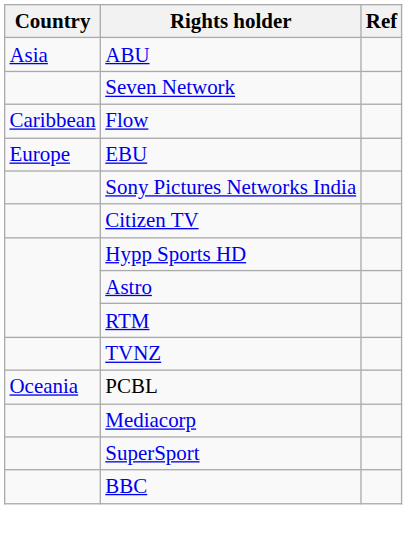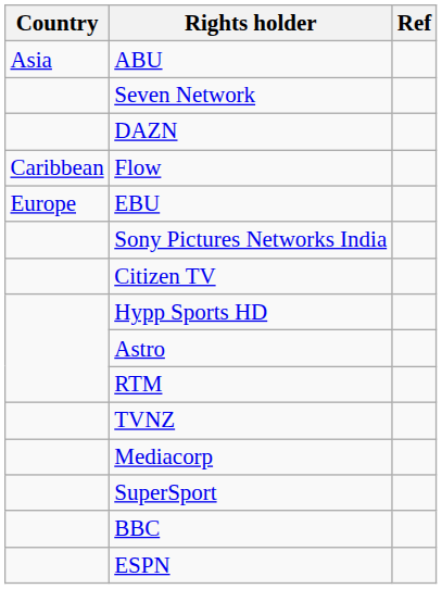 <table class="wikitable">
 <tr>
 <th>Country</th>
 <th>Rights holder</th>
 <th>Ref</th>
 </tr>
 <tr>
 <td><a href='#'>Asia</a></td>
 <td><a href='#'>ABU</a></td>
 <td></td>
 </tr>
 <tr>
 <td></td>
 <td><a href='#'>Seven Network</a></td>
+<td></td>
+</tr>
+<tr>
+<td></td>
+<td><a href='#'>DAZN</a></td>
 <td></td>
 </tr>
 <tr>
 <td><a href='#'>Caribbean</a></td>
 <td><a href='#'>Flow</a></td>
 <td></td>
 </tr>
 <tr>
 <td><a href='#'>Europe</a></td>
 <td><a href='#'>EBU</a></td>
 <td></td>
 </tr>
 <tr>
 <td></td>
 <td><a href='#'>Sony Pictures Networks India</a></td>
 <td></td>
 </tr>
 <tr>
 <td></td>
 <td><a href='#'>Citizen TV</a></td>
 <td></td>
 </tr>
 <tr>
 <td rowspan="3"></td>
 <td><a href='#'>Hypp Sports HD</a></td>
 <td></td>
 </tr>
 <tr>
 <td><a href='#'>Astro</a></td>
 <td></td>
 </tr>
 <tr>
 <td><a href='#'>RTM</a></td>
 <td></td>
 </tr>
 <tr>
 <td></td>
 <td><a href='#'>TVNZ</a></td>
 <td></td>
 </tr>
 <tr>
-<td><a href='#'>Oceania</a></td>
-<td>PCBL</td>
-<td></td>
-</tr>
-<tr>
 <td></td>
 <td><a href='#'>Mediacorp</a></td>
 <td></td>
 </tr>
 <tr>
 <td></td>
 <td><a href='#'>SuperSport</a></td>
 <td></td>
 </tr>
 <tr>
 <td></td>
 <td><a href='#'>BBC</a></td>
 <td></td>
 </tr>
+<tr>
+<td></td>
+<td><a href='#'>ESPN</a></td>
+<td></td>
+</tr>
 </table>
